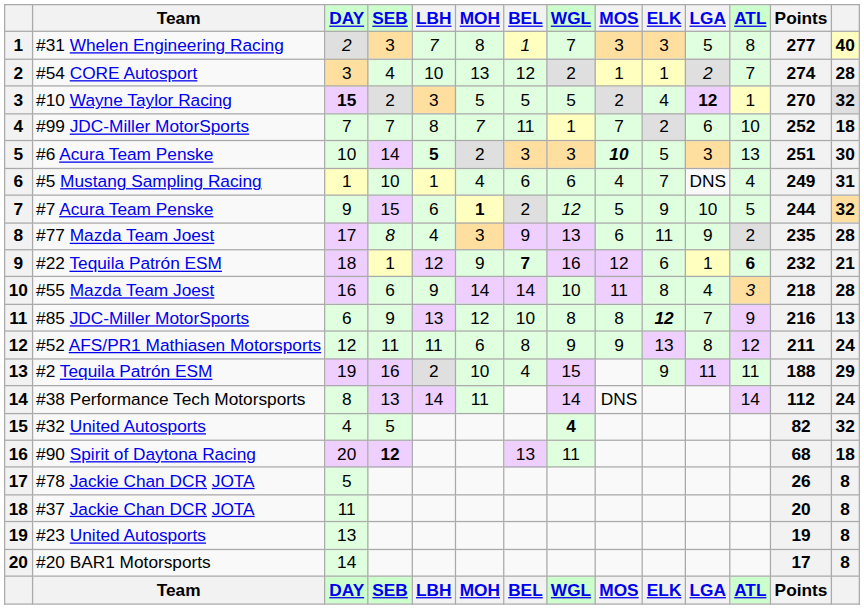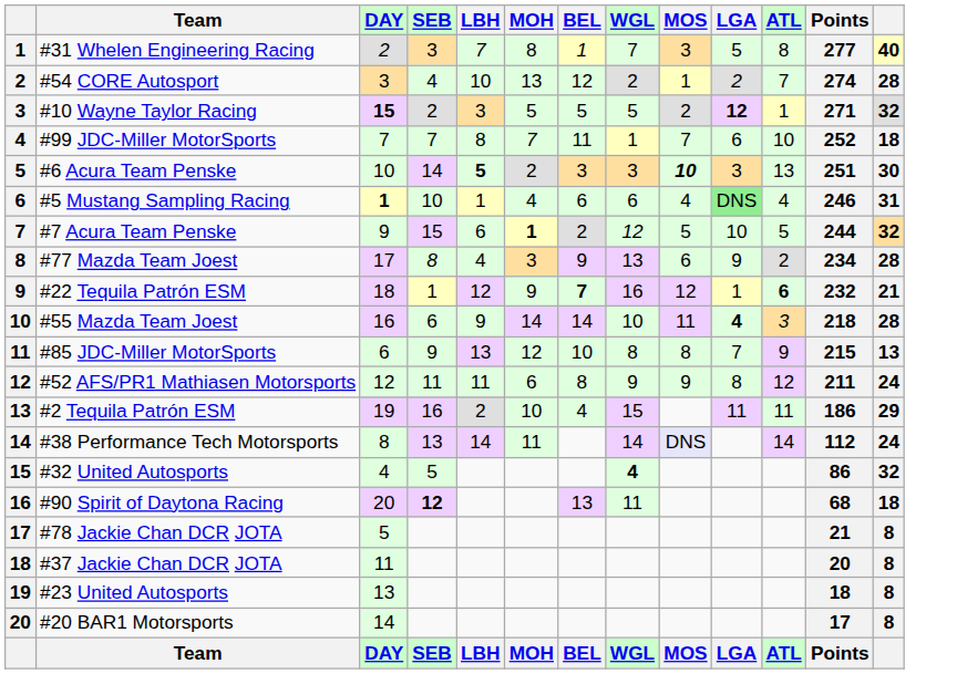 <table class="wikitable" style="font-size:85%; text-align:center">
 <tr style="background:#f9f9f9; vertical-align:top;">
 <th valign=middle></th>
 <th valign=middle>Team</th>
 <td style="background:#ccffcc;"><strong><a href='#'>DAY</a></strong></td>
 <td style="background:#ccffcc;"><strong><a href='#'>SEB</a></strong></td>
 <th><a href='#'>LBH</a></th>
 <th><a href='#'>MOH</a></th>
 <th><a href='#'>BEL</a></th>
 <td style="background:#ccffcc;"><strong><a href='#'>WGL</a></strong></td>
 <th><a href='#'>MOS</a></th>
-<th><a href='#'>ELK</a></th>
 <th><a href='#'>LGA</a></th>
 <td style="background:#ccffcc;"><strong><a href='#'>ATL</a></strong></td>
 <th valign=middle>Points</th>
 <th valign=middle></th>
 </tr>
 <tr>
 <th>1</th>
 <td align=left>#31 <a href='#'>Whelen Engineering Racing</a></td>
 <td style="background:#dfdfdf;"><em>2</em></td>
 <td style="background:#ffdf9f;">3</td>
 <td style="background:#dfffdf;"><em>7</em></td>
 <td style="background:#dfffdf;">8</td>
 <td style="background:#ffffbf;"><em>1</em></td>
 <td style="background:#dfffdf;">7</td>
-<td style="background:#ffdf9f;">3</td>
 <td style="background:#ffdf9f;">3</td>
 <td style="background:#dfffdf;">5</td>
 <td style="background:#dfffdf;">8</td>
 <th>277</th>
 <th style="background:#ffffbf;">40</th>
 </tr>
 <tr>
 <th>2</th>
 <td align=left>#54 <a href='#'>CORE Autosport</a></td>
 <td style="background:#ffdf9f;">3</td>
 <td style="background:#dfffdf;">4</td>
 <td style="background:#dfffdf;">10</td>
 <td style="background:#dfffdf;">13</td>
 <td style="background:#dfffdf;">12</td>
 <td style="background:#dfdfdf;">2</td>
 <td style="background:#ffffbf;">1</td>
-<td style="background:#ffffbf;">1</td>
 <td style="background:#dfdfdf;"><em>2</em></td>
 <td style="background:#dfffdf;">7</td>
 <th>274</th>
 <th>28</th>
 </tr>
 <tr>
 <th>3</th>
 <td align=left>#10 <a href='#'>Wayne Taylor Racing</a></td>
 <td style="background:#efcfff;"><strong>15</strong></td>
 <td style="background:#dfdfdf;">2</td>
 <td style="background:#ffdf9f;">3</td>
 <td style="background:#dfffdf;">5</td>
 <td style="background:#dfffdf;">5</td>
 <td style="background:#dfffdf;">5</td>
 <td style="background:#dfdfdf;">2</td>
-<td style="background:#dfffdf;">4</td>
 <td style="background:#efcfff;"><strong>12</strong></td>
 <td style="background:#ffffbf;">1</td>
-<th>270</th>
+<th>271</th>
 <th style="background:#dfdfdf;">32</th>
 </tr>
 <tr>
 <th>4</th>
 <td align=left>#99 <a href='#'>JDC-Miller MotorSports</a></td>
 <td style="background:#dfffdf;">7</td>
 <td style="background:#dfffdf;">7</td>
 <td style="background:#dfffdf;">8</td>
 <td style="background:#dfffdf;"><em>7</em></td>
 <td style="background:#dfffdf;">11</td>
 <td style="background:#ffffbf;">1</td>
 <td style="background:#dfffdf;">7</td>
-<td style="background:#dfdfdf;">2</td>
 <td style="background:#dfffdf;">6</td>
 <td style="background:#dfffdf;">10</td>
 <th>252</th>
 <th>18</th>
 </tr>
 <tr>
 <th>5</th>
 <td align=left>#6 <a href='#'>Acura Team Penske</a></td>
 <td style="background:#dfffdf;">10</td>
 <td style="background:#efcfff;">14</td>
 <td style="background:#dfffdf;"><strong>5</strong></td>
 <td style="background:#dfdfdf;">2</td>
 <td style="background:#ffdf9f;">3</td>
 <td style="background:#ffdf9f;">3</td>
 <td style="background:#dfffdf;"><strong><em>10</em></strong></td>
-<td style="background:#dfffdf;">5</td>
 <td style="background:#ffdf9f;">3</td>
 <td style="background:#dfffdf;">13</td>
 <th>251</th>
 <th>30</th>
 </tr>
 <tr>
 <th>6</th>
 <td align=left>#5 <a href='#'>Mustang Sampling Racing</a></td>
-<td style="background:#ffffbf;">1</td>
+<td style="background:#ffffbf;"><strong>1</strong></td>
 <td style="background:#dfffdf;">10</td>
 <td style="background:#ffffbf;">1</td>
 <td style="background:#dfffdf;">4</td>
 <td style="background:#dfffdf;">6</td>
 <td style="background:#dfffdf;">6</td>
 <td style="background:#dfffdf;">4</td>
-<td style="background:#dfffdf;">7</td>
-<td>DNS</td>
+<td style="background: lightgreen;">DNS</td>
 <td style="background:#dfffdf;">4</td>
-<th>249</th>
+<th>246</th>
 <th>31</th>
 </tr>
 <tr>
 <th>7</th>
 <td align=left>#7 <a href='#'>Acura Team Penske</a></td>
 <td style="background:#dfffdf;">9</td>
 <td style="background:#efcfff;">15</td>
 <td style="background:#dfffdf;">6</td>
 <td style="background:#ffffbf;"><strong>1</strong></td>
 <td style="background:#dfdfdf;">2</td>
 <td style="background:#dfffdf;"><em>12</em></td>
 <td style="background:#dfffdf;">5</td>
-<td style="background:#dfffdf;">9</td>
 <td style="background:#dfffdf;">10</td>
 <td style="background:#dfffdf;">5</td>
 <th>244</th>
 <th style="background:#ffdf9f;">32</th>
 </tr>
 <tr>
 <th>8</th>
 <td align=left>#77 <a href='#'>Mazda Team Joest</a></td>
 <td style="background:#efcfff;">17</td>
 <td style="background:#dfffdf;"><em>8</em></td>
 <td style="background:#dfffdf;">4</td>
 <td style="background:#ffdf9f;">3</td>
 <td style="background:#efcfff;">9</td>
 <td style="background:#efcfff;">13</td>
 <td style="background:#dfffdf;">6</td>
-<td style="background:#dfffdf;">11</td>
 <td style="background:#dfffdf;">9</td>
 <td style="background:#dfdfdf;">2</td>
-<th>235</th>
+<th>234</th>
 <th>28</th>
 </tr>
 <tr>
 <th>9</th>
 <td align=left>#22 <a href='#'>Tequila Patrón ESM</a></td>
 <td style="background:#efcfff;">18</td>
 <td style="background:#ffffbf;">1</td>
 <td style="background:#efcfff;">12</td>
 <td style="background:#dfffdf;">9</td>
 <td style="background:#dfffdf;"><strong>7</strong></td>
 <td style="background:#efcfff;">16</td>
 <td style="background:#efcfff;">12</td>
-<td style="background:#dfffdf;">6</td>
 <td style="background:#ffffbf;">1</td>
 <td style="background:#dfffdf;"><strong>6</strong></td>
 <th>232</th>
 <th>21</th>
 </tr>
 <tr>
 <th>10</th>
 <td align=left>#55 <a href='#'>Mazda Team Joest</a></td>
 <td style="background:#efcfff;">16</td>
 <td style="background:#dfffdf;">6</td>
 <td style="background:#dfffdf;">9</td>
 <td style="background:#efcfff;">14</td>
 <td style="background:#efcfff;">14</td>
 <td style="background:#dfffdf;">10</td>
 <td style="background:#efcfff;">11</td>
-<td style="background:#dfffdf;">8</td>
-<td style="background:#dfffdf;">4</td>
+<td style="background:#dfffdf;"><strong>4</strong></td>
 <td style="background:#ffdf9f;"><em>3</em></td>
 <th>218</th>
 <th>28</th>
 </tr>
 <tr>
 <th>11</th>
 <td align=left>#85 <a href='#'>JDC-Miller MotorSports</a></td>
 <td style="background:#dfffdf;">6</td>
 <td style="background:#dfffdf;">9</td>
 <td style="background:#efcfff;">13</td>
 <td style="background:#dfffdf;">12</td>
 <td style="background:#dfffdf;">10</td>
 <td style="background:#dfffdf;">8</td>
 <td style="background:#dfffdf;">8</td>
-<td style="background:#dfffdf;"><strong><em>12</em></strong></td>
 <td style="background:#dfffdf;">7</td>
 <td style="background:#efcfff;">9</td>
-<th>216</th>
+<th>215</th>
 <th>13</th>
 </tr>
 <tr>
 <th>12</th>
 <td align=left>#52 <a href='#'>AFS/PR1 Mathiasen Motorsports</a></td>
 <td style="background:#dfffdf;">12</td>
 <td style="background:#dfffdf;">11</td>
 <td style="background:#dfffdf;">11</td>
 <td style="background:#dfffdf;">6</td>
 <td style="background:#dfffdf;">8</td>
 <td style="background:#dfffdf;">9</td>
 <td style="background:#dfffdf;">9</td>
-<td style="background:#efcfff;">13</td>
 <td style="background:#dfffdf;">8</td>
 <td style="background:#efcfff;">12</td>
 <th>211</th>
 <th>24</th>
 </tr>
 <tr>
 <th>13</th>
 <td align=left>#2 <a href='#'>Tequila Patrón ESM</a></td>
 <td style="background:#efcfff;">19</td>
 <td style="background:#efcfff;">16</td>
 <td style="background:#dfdfdf;">2</td>
 <td style="background:#dfffdf;">10</td>
 <td style="background:#dfffdf;">4</td>
 <td style="background:#efcfff;">15</td>
 <td></td>
-<td style="background:#dfffdf;">9</td>
 <td style="background:#efcfff;">11</td>
 <td style="background:#dfffdf;">11</td>
-<th>188</th>
+<th>186</th>
 <th>29</th>
 </tr>
 <tr>
 <th>14</th>
 <td align=left>#38 Performance Tech Motorsports</td>
 <td style="background:#dfffdf;">8</td>
 <td style="background:#efcfff;">13</td>
 <td style="background:#efcfff;">14</td>
 <td style="background:#dfffdf;">11</td>
 <td></td>
 <td style="background:#efcfff;">14</td>
-<td>DNS</td>
-<td></td>
+<td style="background: lavender;">DNS</td>
 <td></td>
 <td style="background:#efcfff;">14</td>
 <th>112</th>
 <th>24</th>
 </tr>
 <tr>
 <th>15</th>
 <td align=left>#32 <a href='#'>United Autosports</a></td>
 <td style="background:#dfffdf;">4</td>
 <td style="background:#dfffdf;">5</td>
 <td></td>
 <td></td>
 <td></td>
 <td style="background:#dfffdf;"><strong>4</strong></td>
 <td></td>
 <td></td>
 <td></td>
-<td></td>
-<th>82</th>
+<th>86</th>
 <th>32</th>
 </tr>
 <tr>
 <th>16</th>
 <td align=left>#90 <a href='#'>Spirit of Daytona Racing</a></td>
 <td style="background:#efcfff;">20</td>
 <td style="background:#efcfff;"><strong>12</strong></td>
 <td></td>
 <td></td>
 <td style="background:#efcfff;">13</td>
 <td style="background:#dfffdf;">11</td>
-<td></td>
 <td></td>
 <td></td>
 <td></td>
 <th>68</th>
 <th>18</th>
 </tr>
 <tr>
 <th>17</th>
 <td align=left>#78 <a href='#'>Jackie Chan DCR</a> <a href='#'>JOTA</a></td>
 <td style="background:#dfffdf;">5</td>
 <td></td>
 <td></td>
 <td></td>
 <td></td>
 <td></td>
 <td></td>
 <td></td>
 <td></td>
-<td></td>
-<th>26</th>
+<th>21</th>
 <th>8</th>
 </tr>
 <tr>
 <th>18</th>
 <td align=left>#37 <a href='#'>Jackie Chan DCR</a> <a href='#'>JOTA</a></td>
 <td style="background:#dfffdf;">11</td>
-<td></td>
 <td></td>
 <td></td>
 <td></td>
 <td></td>
 <td></td>
 <td></td>
 <td></td>
 <td></td>
 <th>20</th>
 <th>8</th>
 </tr>
 <tr>
 <th>19</th>
 <td align=left>#23 <a href='#'>United Autosports</a></td>
 <td style="background:#dfffdf;">13</td>
 <td></td>
 <td></td>
 <td></td>
 <td></td>
 <td></td>
 <td></td>
 <td></td>
 <td></td>
-<td></td>
-<th>19</th>
+<th>18</th>
 <th>8</th>
 </tr>
 <tr>
 <th>20</th>
 <td align=left>#20 BAR1 Motorsports</td>
 <td style="background:#dfffdf;">14</td>
-<td></td>
 <td></td>
 <td></td>
 <td></td>
 <td></td>
 <td></td>
 <td></td>
 <td></td>
 <td></td>
 <th>17</th>
 <th>8</th>
 </tr>
 <tr valign="top">
 <th valign=middle></th>
 <th valign=middle>Team</th>
 <td style="background:#ccffcc;"><strong><a href='#'>DAY</a></strong></td>
 <td style="background:#ccffcc;"><strong><a href='#'>SEB</a></strong></td>
 <th><a href='#'>LBH</a></th>
 <th><a href='#'>MOH</a></th>
 <th><a href='#'>BEL</a></th>
 <td style="background:#ccffcc;"><strong><a href='#'>WGL</a></strong></td>
 <th><a href='#'>MOS</a></th>
-<th><a href='#'>ELK</a></th>
 <th><a href='#'>LGA</a></th>
 <td style="background:#ccffcc;"><strong><a href='#'>ATL</a></strong></td>
 <th valign=middle>Points</th>
 <th valign=middle></th>
 </tr>
 </table>
